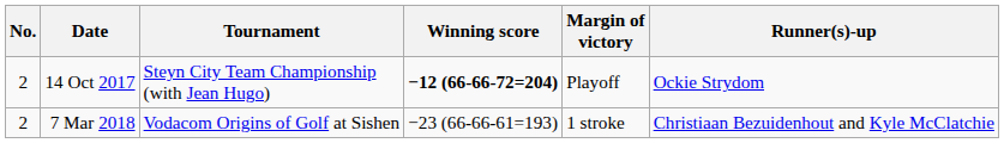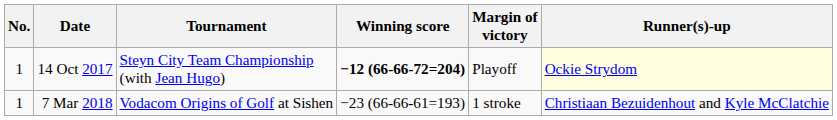 <table class="wikitable" style="font-size:95%;">
 <tr>
 <th>No.</th>
 <th>Date</th>
 <th>Tournament</th>
 <th>Winning score</th>
 <th>Margin of<br>victory</th>
 <th>Runner(s)-up</th>
 </tr>
 <tr>
-<td align=center>2</td>
+<td align=center>1</td>
 <td align=right>14 Oct <a href='#'>2017</a></td>
 <td><a href='#'>Steyn City Team Championship</a><br>(with  <a href='#'>Jean Hugo</a>)</td>
 <td><strong>−12 (66-66-72=204)</strong></td>
 <td>Playoff</td>
-<td> <a href='#'>Ockie Strydom</a></td>
+<td style="background: lightyellow;"> <a href='#'>Ockie Strydom</a></td>
 </tr>
 <tr>
-<td align=center>2</td>
+<td align=center>1</td>
 <td align=right>7 Mar <a href='#'>2018</a></td>
 <td><a href='#'>Vodacom Origins of Golf</a> at Sishen</td>
 <td>−23 (66-66-61=193)</td>
 <td>1 stroke</td>
 <td> <a href='#'>Christiaan Bezuidenhout</a> and  <a href='#'>Kyle McClatchie</a></td>
 </tr>
 </table>
